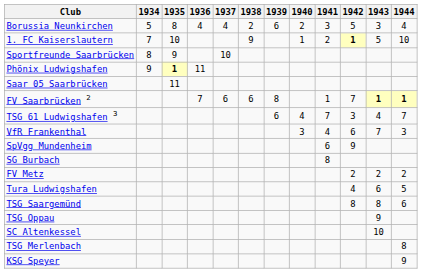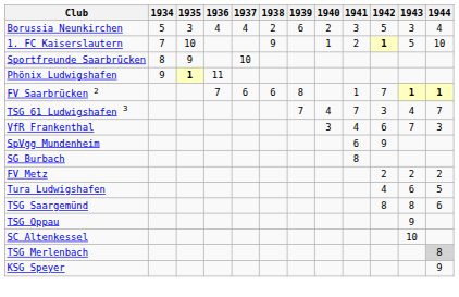 <table class="wikitable">
 <tr>
 <th>Club</th>
 <th>1934</th>
 <th>1935</th>
 <th>1936</th>
 <th>1937</th>
 <th>1938</th>
 <th>1939</th>
 <th>1940</th>
 <th>1941</th>
 <th>1942</th>
 <th>1943</th>
 <th>1944</th>
 </tr>
 <tr align="center">
 <td align="left"><a href='#'>Borussia Neunkirchen</a></td>
 <td>5</td>
-<td>8</td>
+<td>3</td>
 <td>4</td>
 <td>4</td>
 <td>2</td>
 <td>6</td>
 <td>2</td>
 <td>3</td>
 <td>5</td>
 <td>3</td>
 <td>4</td>
 </tr>
 <tr align="center">
 <td align="left"><a href='#'>1. FC Kaiserslautern</a></td>
 <td>7</td>
 <td>10</td>
 <td></td>
 <td></td>
 <td>9</td>
 <td></td>
 <td>1</td>
 <td>2</td>
 <td bgcolor="#ffffbf"><strong>1</strong></td>
 <td>5</td>
 <td>10</td>
 </tr>
 <tr align="center">
 <td align="left"><a href='#'>Sportfreunde Saarbrücken</a></td>
 <td>8</td>
 <td>9</td>
 <td></td>
 <td>10</td>
 <td></td>
 <td></td>
 <td></td>
 <td></td>
 <td></td>
 <td></td>
 <td></td>
 </tr>
 <tr align="center">
 <td align="left"><a href='#'>Phönix Ludwigshafen</a></td>
 <td>9</td>
 <td bgcolor="#ffffbf"><strong>1</strong></td>
 <td>11</td>
 <td></td>
 <td></td>
 <td></td>
 <td></td>
 <td></td>
 <td></td>
 <td></td>
 <td></td>
 </tr>
 <tr align="center">
-<td align="left"><a href='#'>Saar 05 Saarbrücken</a></td>
-<td></td>
-<td>11</td>
-<td></td>
-<td></td>
-<td></td>
-<td></td>
-<td></td>
-<td></td>
-<td></td>
-<td></td>
-<td></td>
-</tr>
-<tr align="center">
 <td align="left"><a href='#'>FV Saarbrücken</a> <sup>2</sup></td>
 <td></td>
 <td></td>
 <td>7</td>
 <td>6</td>
 <td>6</td>
 <td>8</td>
 <td></td>
 <td>1</td>
 <td>7</td>
 <td bgcolor="#ffffbf"><strong>1</strong></td>
 <td bgcolor="#ffffbf"><strong>1</strong></td>
 </tr>
 <tr align="center">
 <td align="left"><a href='#'>TSG 61 Ludwigshafen</a> <sup>3</sup></td>
 <td></td>
 <td></td>
 <td></td>
 <td></td>
 <td></td>
-<td>6</td>
+<td>7</td>
 <td>4</td>
 <td>7</td>
 <td>3</td>
 <td>4</td>
 <td>7</td>
 </tr>
 <tr align="center">
 <td align="left"><a href='#'>VfR Frankenthal</a></td>
 <td></td>
 <td></td>
 <td></td>
 <td></td>
 <td></td>
 <td></td>
 <td>3</td>
 <td>4</td>
 <td>6</td>
 <td>7</td>
 <td>3</td>
 </tr>
 <tr align="center">
 <td align="left"><a href='#'>SpVgg Mundenheim</a></td>
 <td></td>
 <td></td>
 <td></td>
 <td></td>
 <td></td>
 <td></td>
 <td></td>
 <td>6</td>
 <td>9</td>
 <td></td>
 <td></td>
 </tr>
 <tr align="center">
 <td align="left"><a href='#'>SG Burbach</a></td>
 <td></td>
 <td></td>
 <td></td>
 <td></td>
 <td></td>
 <td></td>
 <td></td>
 <td>8</td>
 <td></td>
 <td></td>
 <td></td>
 </tr>
 <tr align="center">
 <td align="left"><a href='#'>FV Metz</a></td>
 <td></td>
 <td></td>
 <td></td>
 <td></td>
 <td></td>
 <td></td>
 <td></td>
 <td></td>
 <td>2</td>
 <td>2</td>
 <td>2</td>
 </tr>
 <tr align="center">
 <td align="left"><a href='#'>Tura Ludwigshafen</a></td>
 <td></td>
 <td></td>
 <td></td>
 <td></td>
 <td></td>
 <td></td>
 <td></td>
 <td></td>
 <td>4</td>
 <td>6</td>
 <td>5</td>
 </tr>
 <tr align="center">
 <td align="left"><a href='#'>TSG Saargemünd</a></td>
 <td></td>
 <td></td>
 <td></td>
 <td></td>
 <td></td>
 <td></td>
 <td></td>
 <td></td>
 <td>8</td>
 <td>8</td>
 <td>6</td>
 </tr>
 <tr align="center">
 <td align="left"><a href='#'>TSG Oppau</a></td>
 <td></td>
 <td></td>
 <td></td>
 <td></td>
 <td></td>
 <td></td>
 <td></td>
 <td></td>
 <td></td>
 <td>9</td>
 <td></td>
 </tr>
 <tr align="center">
 <td align="left"><a href='#'>SC Altenkessel</a></td>
 <td></td>
 <td></td>
 <td></td>
 <td></td>
 <td></td>
 <td></td>
 <td></td>
 <td></td>
 <td></td>
 <td>10</td>
 <td></td>
 </tr>
 <tr align="center">
 <td align="left"><a href='#'>TSG Merlenbach</a></td>
 <td></td>
 <td></td>
 <td></td>
 <td></td>
 <td></td>
 <td></td>
 <td></td>
 <td></td>
 <td></td>
 <td></td>
-<td>8</td>
+<td style="background: lightgrey;">8</td>
 </tr>
 <tr align="center">
 <td align="left"><a href='#'>KSG Speyer</a></td>
 <td></td>
 <td></td>
 <td></td>
 <td></td>
 <td></td>
 <td></td>
 <td></td>
 <td></td>
 <td></td>
 <td></td>
 <td>9</td>
 </tr>
 </table>
